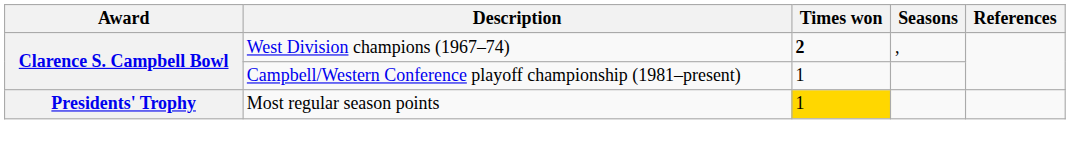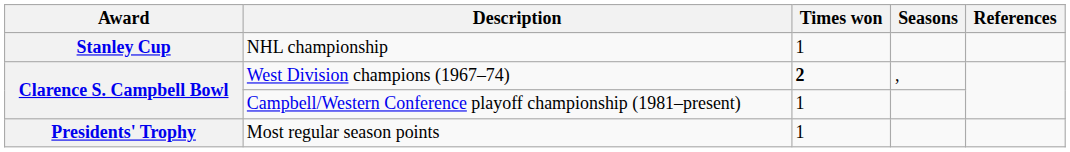 <table class="wikitable" width="75%">
 <tr>
 <th scope="col">Award</th>
 <th scope="col">Description</th>
 <th scope="col">Times won</th>
 <th scope="col">Seasons</th>
 <th scope="col">References</th>
+</tr>
+<tr>
+<th scope="row"><a href='#'>Stanley Cup</a></th>
+<td>NHL championship</td>
+<td>1</td>
+<td></td>
+<td></td>
 </tr>
 <tr>
 <th scope="row" rowspan="2"><a href='#'>Clarence S. Campbell Bowl</a></th>
 <td><a href='#'>West Division</a> champions (1967–74)</td>
 <td><strong>2</strong></td>
 <td>, </td>
 <td rowspan="2"></td>
 </tr>
 <tr>
 <td><a href='#'>Campbell/Western Conference</a> playoff championship (1981–present)</td>
 <td>1</td>
 <td></td>
 </tr>
 <tr>
 <th scope="row"><a href='#'>Presidents' Trophy</a></th>
 <td>Most regular season points</td>
-<td style="background: gold;">1</td>
+<td>1</td>
 <td></td>
 <td></td>
 </tr>
 </table>
